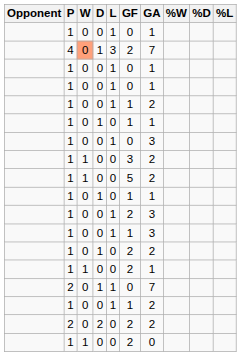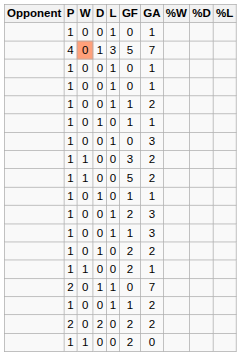 <table class="wikitable sortable" style="text-align:center">
 <tr>
 <th>Opponent</th>
 <th>P</th>
 <th>W</th>
 <th>D</th>
 <th>L</th>
 <th>GF</th>
 <th>GA</th>
 <th>%W</th>
 <th>%D</th>
 <th>%L</th>
 </tr>
 <tr>
 <td style="text-align:left;"></td>
 <td>1</td>
 <td>0</td>
 <td>0</td>
 <td>1</td>
 <td>0</td>
 <td>1</td>
 <td></td>
 <td></td>
 <td></td>
 </tr>
 <tr>
 <td style="text-align:left;"></td>
 <td>4</td>
 <td style="background: lightsalmon;">0</td>
 <td>1</td>
 <td>3</td>
-<td>2</td>
+<td>5</td>
 <td>7</td>
 <td></td>
 <td></td>
 <td></td>
 </tr>
 <tr>
 <td style="text-align:left;"></td>
 <td>1</td>
 <td>0</td>
 <td>0</td>
 <td>1</td>
 <td>0</td>
 <td>1</td>
 <td></td>
 <td></td>
 <td></td>
 </tr>
 <tr>
 <td style="text-align:left;"></td>
 <td>1</td>
 <td>0</td>
 <td>0</td>
 <td>1</td>
 <td>0</td>
 <td>1</td>
 <td></td>
 <td></td>
 <td></td>
 </tr>
 <tr>
 <td style="text-align:left;"></td>
 <td>1</td>
 <td>0</td>
 <td>0</td>
 <td>1</td>
 <td>1</td>
 <td>2</td>
 <td></td>
 <td></td>
 <td></td>
 </tr>
 <tr>
 <td style="text-align:left;"></td>
 <td>1</td>
 <td>0</td>
 <td>1</td>
 <td>0</td>
 <td>1</td>
 <td>1</td>
 <td></td>
 <td></td>
 <td></td>
 </tr>
 <tr>
 <td style="text-align:left;"></td>
 <td>1</td>
 <td>0</td>
 <td>0</td>
 <td>1</td>
 <td>0</td>
 <td>3</td>
 <td></td>
 <td></td>
 <td></td>
 </tr>
 <tr>
 <td style="text-align:left;"></td>
 <td>1</td>
 <td>1</td>
 <td>0</td>
 <td>0</td>
 <td>3</td>
 <td>2</td>
 <td></td>
 <td></td>
 <td></td>
 </tr>
 <tr>
 <td style="text-align:left;"></td>
 <td>1</td>
 <td>1</td>
 <td>0</td>
 <td>0</td>
 <td>5</td>
 <td>2</td>
 <td></td>
 <td></td>
 <td></td>
 </tr>
 <tr>
 <td style="text-align:left;"></td>
 <td>1</td>
 <td>0</td>
 <td>1</td>
 <td>0</td>
 <td>1</td>
 <td>1</td>
 <td></td>
 <td></td>
 <td></td>
 </tr>
 <tr>
 <td style="text-align:left;"></td>
 <td>1</td>
 <td>0</td>
 <td>0</td>
 <td>1</td>
 <td>2</td>
 <td>3</td>
 <td></td>
 <td></td>
 <td></td>
 </tr>
 <tr>
 <td style="text-align:left;"></td>
 <td>1</td>
 <td>0</td>
 <td>0</td>
 <td>1</td>
 <td>1</td>
 <td>3</td>
 <td></td>
 <td></td>
 <td></td>
 </tr>
 <tr>
 <td style="text-align:left;"></td>
 <td>1</td>
 <td>0</td>
 <td>1</td>
 <td>0</td>
 <td>2</td>
 <td>2</td>
 <td></td>
 <td></td>
 <td></td>
 </tr>
 <tr>
 <td style="text-align:left;"></td>
 <td>1</td>
 <td>1</td>
 <td>0</td>
 <td>0</td>
 <td>2</td>
 <td>1</td>
 <td></td>
 <td></td>
 <td></td>
 </tr>
 <tr>
 <td style="text-align:left;"></td>
 <td>2</td>
 <td>0</td>
 <td>1</td>
 <td>1</td>
 <td>0</td>
 <td>7</td>
 <td></td>
 <td></td>
 <td></td>
 </tr>
 <tr>
 <td style="text-align:left;"></td>
 <td>1</td>
 <td>0</td>
 <td>0</td>
 <td>1</td>
 <td>1</td>
 <td>2</td>
 <td></td>
 <td></td>
 <td></td>
 </tr>
 <tr>
 <td style="text-align:left;"></td>
 <td>2</td>
 <td>0</td>
 <td>2</td>
 <td>0</td>
 <td>2</td>
 <td>2</td>
 <td></td>
 <td></td>
 <td></td>
 </tr>
 <tr>
 <td style="text-align:left;"></td>
 <td>1</td>
 <td>1</td>
 <td>0</td>
 <td>0</td>
 <td>2</td>
 <td>0</td>
 <td></td>
 <td></td>
 <td></td>
 </tr>
 </table>
